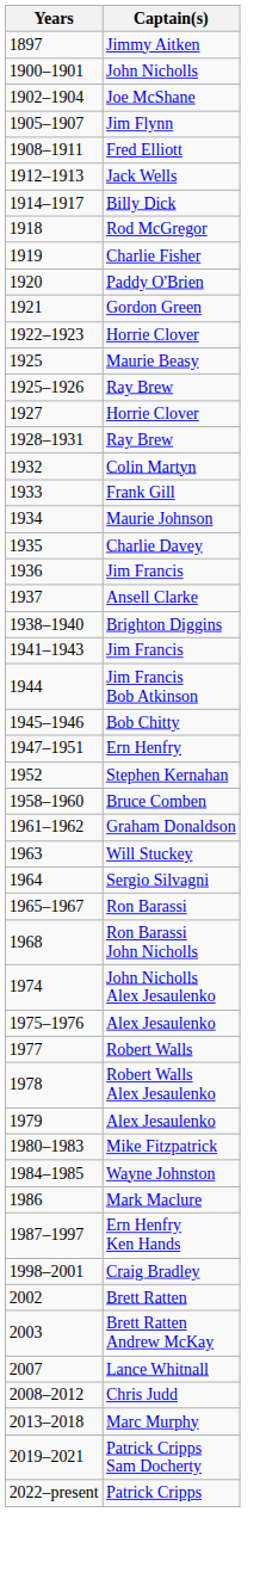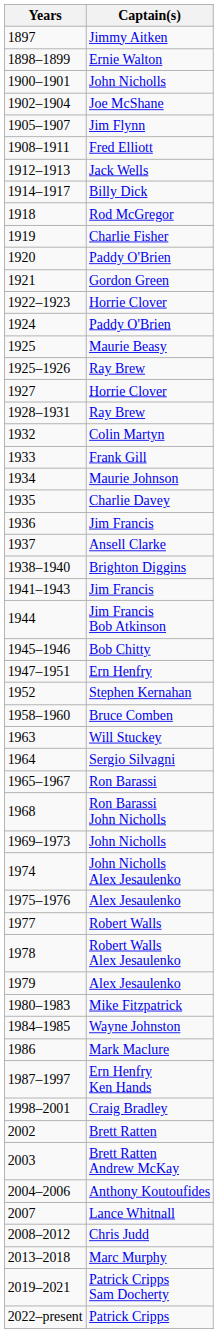 <table class="wikitable">
 <tr>
 <th>Years</th>
 <th>Captain(s)</th>
 </tr>
 <tr>
 <td>1897</td>
 <td><a href='#'>Jimmy Aitken</a></td>
+</tr>
+<tr>
+<td>1898–1899</td>
+<td><a href='#'>Ernie Walton</a></td>
 </tr>
 <tr>
 <td>1900–1901</td>
 <td><a href='#'>John Nicholls</a></td>
 </tr>
 <tr>
 <td>1902–1904</td>
 <td><a href='#'>Joe McShane</a></td>
 </tr>
 <tr>
 <td>1905–1907</td>
 <td><a href='#'>Jim Flynn</a></td>
 </tr>
 <tr>
 <td>1908–1911</td>
 <td><a href='#'>Fred Elliott</a></td>
 </tr>
 <tr>
 <td>1912–1913</td>
 <td><a href='#'>Jack Wells</a></td>
 </tr>
 <tr>
 <td>1914–1917</td>
 <td><a href='#'>Billy Dick</a></td>
 </tr>
 <tr>
 <td>1918</td>
 <td><a href='#'>Rod McGregor</a></td>
 </tr>
 <tr>
 <td>1919</td>
 <td><a href='#'>Charlie Fisher</a></td>
 </tr>
 <tr>
 <td>1920</td>
 <td><a href='#'>Paddy O'Brien</a></td>
 </tr>
 <tr>
 <td>1921</td>
 <td><a href='#'>Gordon Green</a></td>
 </tr>
 <tr>
 <td>1922–1923</td>
 <td><a href='#'>Horrie Clover</a></td>
+</tr>
+<tr>
+<td>1924</td>
+<td><a href='#'>Paddy O'Brien</a></td>
 </tr>
 <tr>
 <td>1925</td>
 <td><a href='#'>Maurie Beasy</a></td>
 </tr>
 <tr>
 <td>1925–1926</td>
 <td><a href='#'>Ray Brew</a></td>
 </tr>
 <tr>
 <td>1927</td>
 <td><a href='#'>Horrie Clover</a></td>
 </tr>
 <tr>
 <td>1928–1931</td>
 <td><a href='#'>Ray Brew</a></td>
 </tr>
 <tr>
 <td>1932</td>
 <td><a href='#'>Colin Martyn</a></td>
 </tr>
 <tr>
 <td>1933</td>
 <td><a href='#'>Frank Gill</a></td>
 </tr>
 <tr>
 <td>1934</td>
 <td><a href='#'>Maurie Johnson</a></td>
 </tr>
 <tr>
 <td>1935</td>
 <td><a href='#'>Charlie Davey</a></td>
 </tr>
 <tr>
 <td>1936</td>
 <td><a href='#'>Jim Francis</a></td>
 </tr>
 <tr>
 <td>1937</td>
 <td><a href='#'>Ansell Clarke</a></td>
 </tr>
 <tr>
 <td>1938–1940</td>
 <td><a href='#'>Brighton Diggins</a></td>
 </tr>
 <tr>
 <td>1941–1943</td>
 <td><a href='#'>Jim Francis</a></td>
 </tr>
 <tr>
 <td>1944</td>
 <td><a href='#'>Jim Francis</a><br><a href='#'>Bob Atkinson</a></td>
 </tr>
 <tr>
 <td>1945–1946</td>
 <td><a href='#'>Bob Chitty</a></td>
 </tr>
 <tr>
 <td>1947–1951</td>
 <td><a href='#'>Ern Henfry</a></td>
 </tr>
 <tr>
 <td>1952</td>
 <td><a href='#'>Stephen Kernahan</a></td>
 </tr>
 <tr>
 <td>1958–1960</td>
 <td><a href='#'>Bruce Comben</a></td>
 </tr>
 <tr>
-<td>1961–1962</td>
-<td><a href='#'>Graham Donaldson</a></td>
-</tr>
-<tr>
 <td>1963</td>
 <td><a href='#'>Will Stuckey</a></td>
 </tr>
 <tr>
 <td>1964</td>
 <td><a href='#'>Sergio Silvagni</a></td>
 </tr>
 <tr>
 <td>1965–1967</td>
 <td><a href='#'>Ron Barassi</a></td>
 </tr>
 <tr>
 <td>1968</td>
 <td><a href='#'>Ron Barassi</a><br><a href='#'>John Nicholls</a></td>
+</tr>
+<tr>
+<td>1969–1973</td>
+<td><a href='#'>John Nicholls</a></td>
 </tr>
 <tr>
 <td>1974</td>
 <td><a href='#'>John Nicholls</a><br><a href='#'>Alex Jesaulenko</a></td>
 </tr>
 <tr>
 <td>1975–1976</td>
 <td><a href='#'>Alex Jesaulenko</a></td>
 </tr>
 <tr>
 <td>1977</td>
 <td><a href='#'>Robert Walls</a></td>
 </tr>
 <tr>
 <td>1978</td>
 <td><a href='#'>Robert Walls</a><br><a href='#'>Alex Jesaulenko</a></td>
 </tr>
 <tr>
 <td>1979</td>
 <td><a href='#'>Alex Jesaulenko</a></td>
 </tr>
 <tr>
 <td>1980–1983</td>
 <td><a href='#'>Mike Fitzpatrick</a></td>
 </tr>
 <tr>
 <td>1984–1985</td>
 <td><a href='#'>Wayne Johnston</a></td>
 </tr>
 <tr>
 <td>1986</td>
 <td><a href='#'>Mark Maclure</a></td>
 </tr>
 <tr>
 <td>1987–1997</td>
 <td><a href='#'>Ern Henfry</a><br><a href='#'>Ken Hands</a></td>
 </tr>
 <tr>
 <td>1998–2001</td>
 <td><a href='#'>Craig Bradley</a></td>
 </tr>
 <tr>
 <td>2002</td>
 <td><a href='#'>Brett Ratten</a></td>
 </tr>
 <tr>
 <td>2003</td>
 <td><a href='#'>Brett Ratten</a><br><a href='#'>Andrew McKay</a></td>
 </tr>
 <tr>
+<td>2004–2006</td>
+<td><a href='#'>Anthony Koutoufides</a></td>
+</tr>
+<tr>
 <td>2007</td>
 <td><a href='#'>Lance Whitnall</a></td>
 </tr>
 <tr>
 <td>2008–2012</td>
 <td><a href='#'>Chris Judd</a></td>
 </tr>
 <tr>
 <td>2013–2018</td>
 <td><a href='#'>Marc Murphy</a></td>
 </tr>
 <tr>
 <td>2019–2021</td>
 <td><a href='#'>Patrick Cripps</a><br><a href='#'>Sam Docherty</a></td>
 </tr>
 <tr>
 <td>2022–present</td>
 <td><a href='#'>Patrick Cripps</a></td>
 </tr>
 </table>
